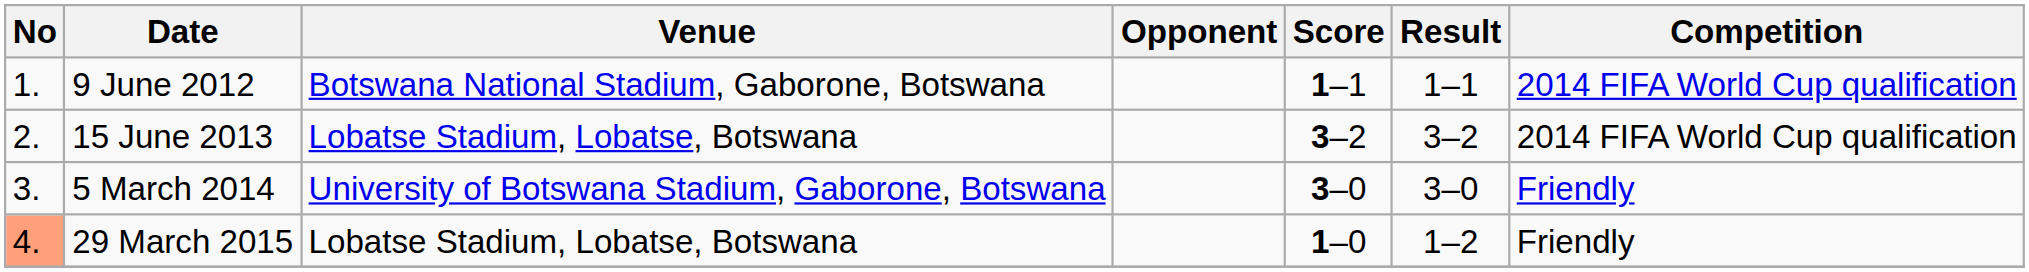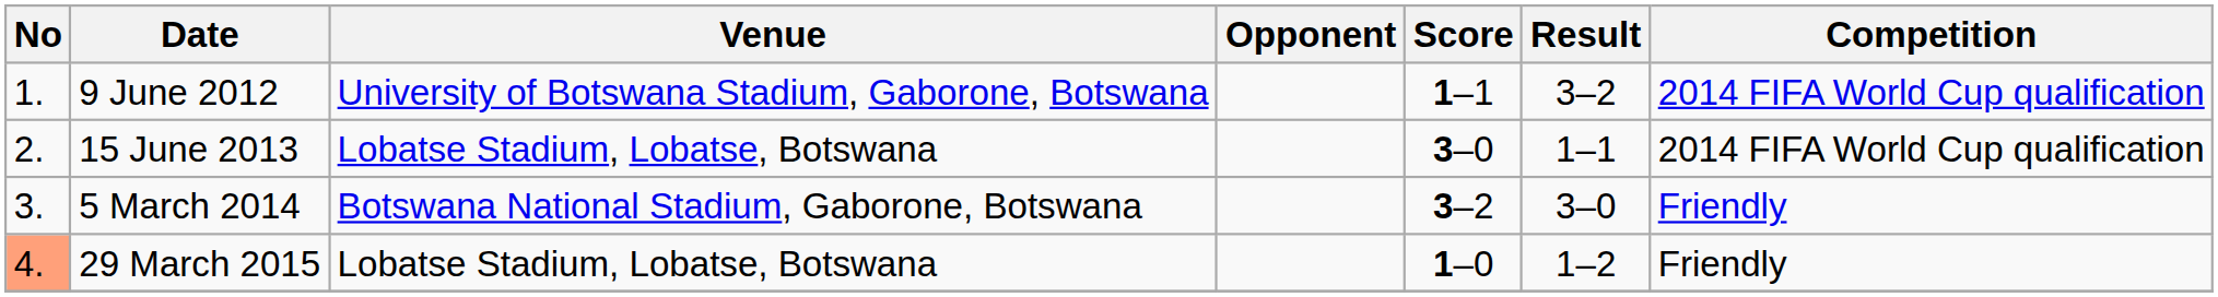 <table class="wikitable" style="font-size:95%;">
 <tr>
 <th>No</th>
 <th>Date</th>
 <th>Venue</th>
 <th>Opponent</th>
 <th>Score</th>
 <th>Result</th>
 <th>Competition</th>
 </tr>
 <tr>
 <td>1.</td>
 <td>9 June 2012</td>
-<td><a href='#'>Botswana National Stadium</a>, Gaborone, Botswana</td>
+<td><a href='#'>University of Botswana Stadium</a>, <a href='#'>Gaborone</a>, <a href='#'>Botswana</a></td>
 <td></td>
 <td align=center><strong>1</strong>–1</td>
-<td align=center>1–1</td>
+<td align=center>3–2</td>
 <td><a href='#'>2014 FIFA World Cup qualification</a></td>
 </tr>
 <tr>
 <td>2.</td>
 <td>15 June 2013</td>
 <td><a href='#'>Lobatse Stadium</a>, <a href='#'>Lobatse</a>, Botswana</td>
 <td></td>
-<td align=center><strong>3</strong>–2</td>
-<td align=center>3–2</td>
+<td align=center><strong>3</strong>–0</td>
+<td align=center>1–1</td>
 <td>2014 FIFA World Cup qualification</td>
 </tr>
 <tr>
 <td>3.</td>
 <td>5 March 2014</td>
-<td><a href='#'>University of Botswana Stadium</a>, <a href='#'>Gaborone</a>, <a href='#'>Botswana</a></td>
+<td><a href='#'>Botswana National Stadium</a>, Gaborone, Botswana</td>
 <td></td>
-<td align=center><strong>3</strong>–0</td>
+<td align=center><strong>3</strong>–2</td>
 <td align=center>3–0</td>
 <td><a href='#'>Friendly</a></td>
 </tr>
 <tr>
 <td style="background: lightsalmon;">4.</td>
 <td>29 March 2015</td>
 <td>Lobatse Stadium, Lobatse, Botswana</td>
 <td></td>
 <td align=center><strong>1</strong>–0</td>
 <td align=center>1–2</td>
 <td>Friendly</td>
 </tr>
 <tr>
 </tr>
 </table>
